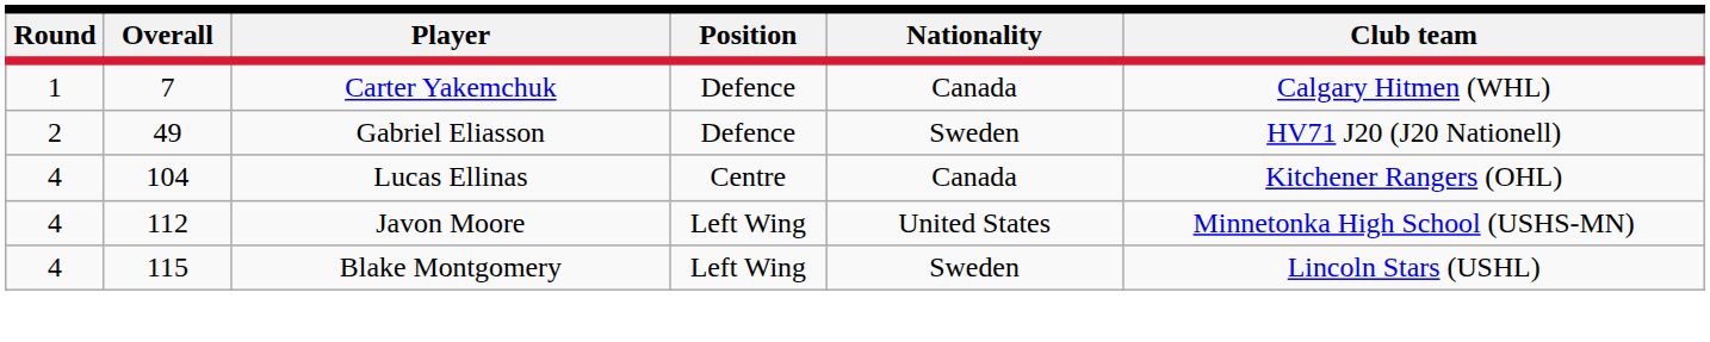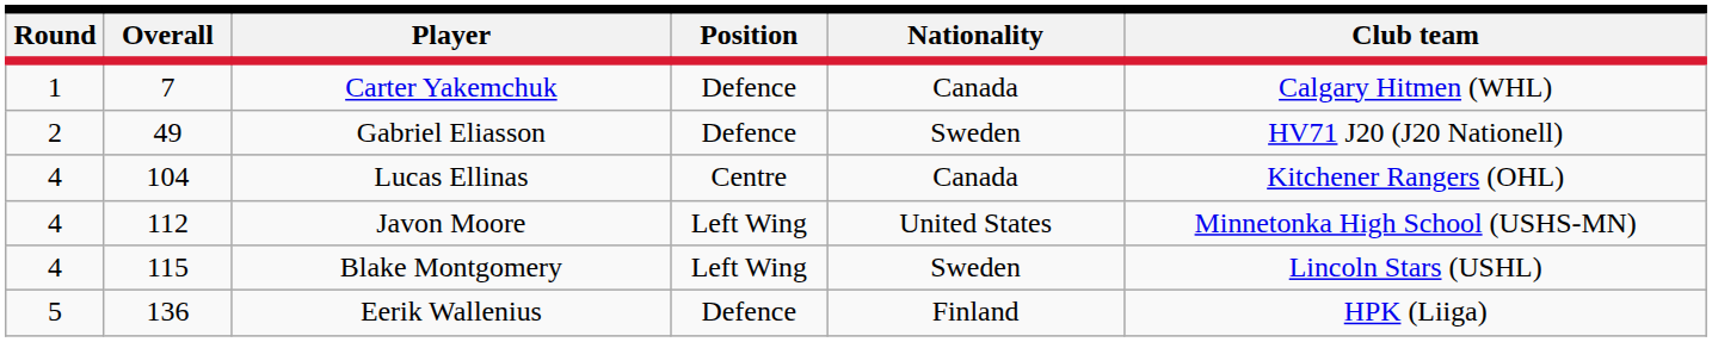 <table class="wikitable sortable" style="text-align:center">
 <tr style= "background:#FFFFFF; border-top:#010101 5px solid; border-bottom:#DA1A32 5px solid;">
 <th style="width:3em">Round</th>
 <th style="width:4em">Overall</th>
 <th style="width:15em">Player</th>
 <th style="width:5em">Position</th>
 <th style="width:10em">Nationality</th>
 <th style="width:20em">Club team</th>
 </tr>
 <tr>
 <td>1</td>
 <td>7</td>
 <td><a href='#'>Carter Yakemchuk</a></td>
 <td>Defence</td>
 <td> Canada</td>
 <td><a href='#'>Calgary Hitmen</a> (WHL)</td>
 </tr>
 <tr>
 <td style="text-align:center;">2</td>
 <td style="text-align:center;">49</td>
 <td>Gabriel Eliasson</td>
 <td>Defence</td>
 <td> Sweden</td>
 <td><a href='#'>HV71</a> J20 (J20 Nationell)</td>
 </tr>
 <tr>
 <td style="text-align:center;">4</td>
 <td style="text-align:center;">104</td>
 <td>Lucas Ellinas</td>
 <td>Centre</td>
 <td> Canada</td>
 <td><a href='#'>Kitchener Rangers</a> (OHL)</td>
 </tr>
 <tr>
 <td style="text-align:center;">4</td>
 <td style="text-align:center;">112<br></td>
 <td>Javon Moore</td>
 <td>Left Wing</td>
 <td> United States</td>
 <td><a href='#'>Minnetonka High School</a> (USHS-MN)</td>
 </tr>
 <tr>
 <td style="text-align:center;">4</td>
 <td style="text-align:center;">115<br></td>
 <td>Blake Montgomery</td>
 <td>Left Wing</td>
 <td> Sweden</td>
 <td><a href='#'>Lincoln Stars</a> (USHL)</td>
 </tr>
+<tr>
+<td style="text-align:center;">5</td>
+<td style="text-align:center;">136</td>
+<td>Eerik Wallenius</td>
+<td>Defence</td>
+<td> Finland</td>
+<td><a href='#'>HPK</a> (Liiga)</td>
+</tr>
 </table>
